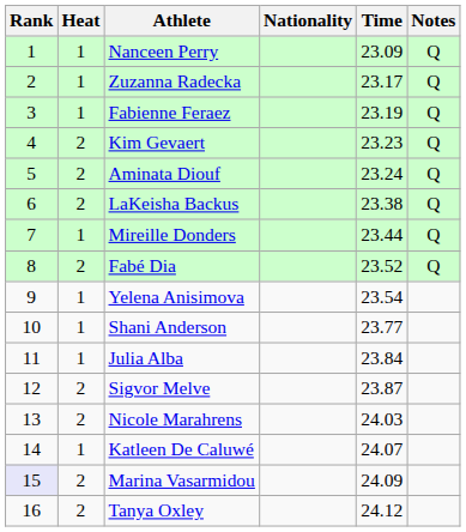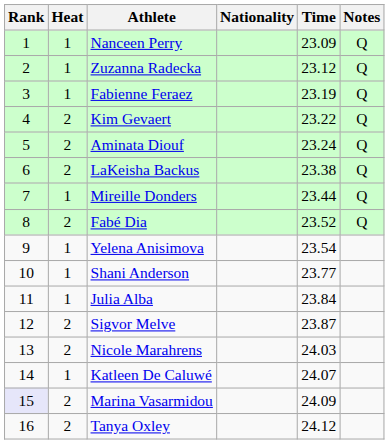 <table class="wikitable sortable" style="text-align:center;font-size:95%">
 <tr>
 <th>Rank</th>
 <th>Heat</th>
 <th>Athlete</th>
 <th>Nationality</th>
 <th>Time</th>
 <th>Notes</th>
 </tr>
 <tr bgcolor=ccffcc>
 <td>1</td>
 <td>1</td>
 <td align="left"><a href='#'>Nanceen Perry</a></td>
 <td align=left></td>
 <td>23.09</td>
 <td>Q</td>
 </tr>
 <tr bgcolor=ccffcc>
 <td>2</td>
 <td>1</td>
 <td align="left"><a href='#'>Zuzanna Radecka</a></td>
 <td align=left></td>
-<td>23.17</td>
+<td>23.12</td>
 <td>Q</td>
 </tr>
 <tr bgcolor=ccffcc>
 <td>3</td>
 <td>1</td>
 <td align="left"><a href='#'>Fabienne Feraez</a></td>
 <td align=left></td>
 <td>23.19</td>
 <td>Q</td>
 </tr>
 <tr bgcolor=ccffcc>
 <td>4</td>
 <td>2</td>
 <td align="left"><a href='#'>Kim Gevaert</a></td>
 <td align=left></td>
-<td>23.23</td>
+<td>23.22</td>
 <td>Q</td>
 </tr>
 <tr bgcolor=ccffcc>
 <td>5</td>
 <td>2</td>
 <td align="left"><a href='#'>Aminata Diouf</a></td>
 <td align=left></td>
 <td>23.24</td>
 <td>Q</td>
 </tr>
 <tr bgcolor=ccffcc>
 <td>6</td>
 <td>2</td>
 <td align="left"><a href='#'>LaKeisha Backus</a></td>
 <td align=left></td>
 <td>23.38</td>
 <td>Q</td>
 </tr>
 <tr bgcolor=ccffcc>
 <td>7</td>
 <td>1</td>
 <td align="left"><a href='#'>Mireille Donders</a></td>
 <td align=left></td>
 <td>23.44</td>
 <td>Q</td>
 </tr>
 <tr bgcolor=ccffcc>
 <td>8</td>
 <td>2</td>
 <td align="left"><a href='#'>Fabé Dia</a></td>
 <td align=left></td>
 <td>23.52</td>
 <td>Q</td>
 </tr>
 <tr>
 <td>9</td>
 <td>1</td>
 <td align="left"><a href='#'>Yelena Anisimova</a></td>
 <td align=left></td>
 <td>23.54</td>
 <td></td>
 </tr>
 <tr>
 <td>10</td>
 <td>1</td>
 <td align="left"><a href='#'>Shani Anderson</a></td>
 <td align=left></td>
 <td>23.77</td>
 <td></td>
 </tr>
 <tr>
 <td>11</td>
 <td>1</td>
 <td align="left"><a href='#'>Julia Alba</a></td>
 <td align=left></td>
 <td>23.84</td>
 <td></td>
 </tr>
 <tr>
 <td>12</td>
 <td>2</td>
 <td align="left"><a href='#'>Sigvor Melve</a></td>
 <td align=left></td>
 <td>23.87</td>
 <td></td>
 </tr>
 <tr>
 <td>13</td>
 <td>2</td>
 <td align="left"><a href='#'>Nicole Marahrens</a></td>
 <td align=left></td>
 <td>24.03</td>
 <td></td>
 </tr>
 <tr>
 <td>14</td>
 <td>1</td>
 <td align="left"><a href='#'>Katleen De Caluwé</a></td>
 <td align=left></td>
 <td>24.07</td>
 <td></td>
 </tr>
 <tr>
 <td style="background: lavender;">15</td>
 <td>2</td>
 <td align="left"><a href='#'>Marina Vasarmidou</a></td>
 <td align=left></td>
 <td>24.09</td>
 <td></td>
 </tr>
 <tr>
 <td>16</td>
 <td>2</td>
 <td align="left"><a href='#'>Tanya Oxley</a></td>
 <td align=left></td>
 <td>24.12</td>
 <td></td>
 </tr>
 </table>
